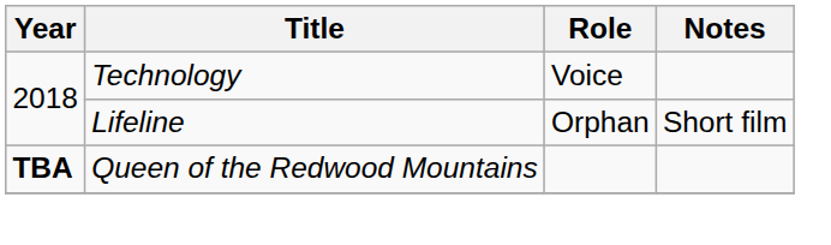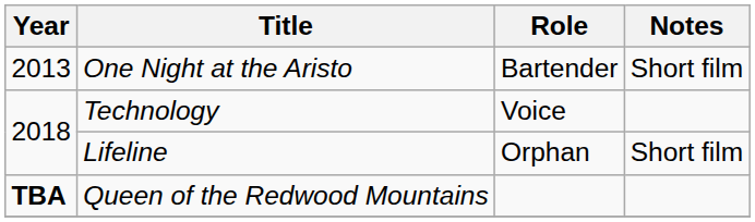 <table class="wikitable sortable">
 <tr>
 <th>Year</th>
 <th>Title</th>
 <th>Role</th>
 <th class="unsortable">Notes</th>
+</tr>
+<tr>
+<td>2013</td>
+<td><em>One Night at the Aristo</em></td>
+<td>Bartender</td>
+<td>Short film</td>
 </tr>
 <tr>
 <td rowspan="2">2018</td>
 <td><em>Technology</em></td>
 <td>Voice</td>
 <td></td>
 </tr>
 <tr>
 <td><em>Lifeline</em></td>
 <td>Orphan</td>
 <td>Short film</td>
 </tr>
 <tr>
 <td><strong>TBA</strong></td>
 <td><em>Queen of the Redwood Mountains</em></td>
 <td></td>
 <td></td>
 </tr>
 <tr>
 </tr>
 </table>
